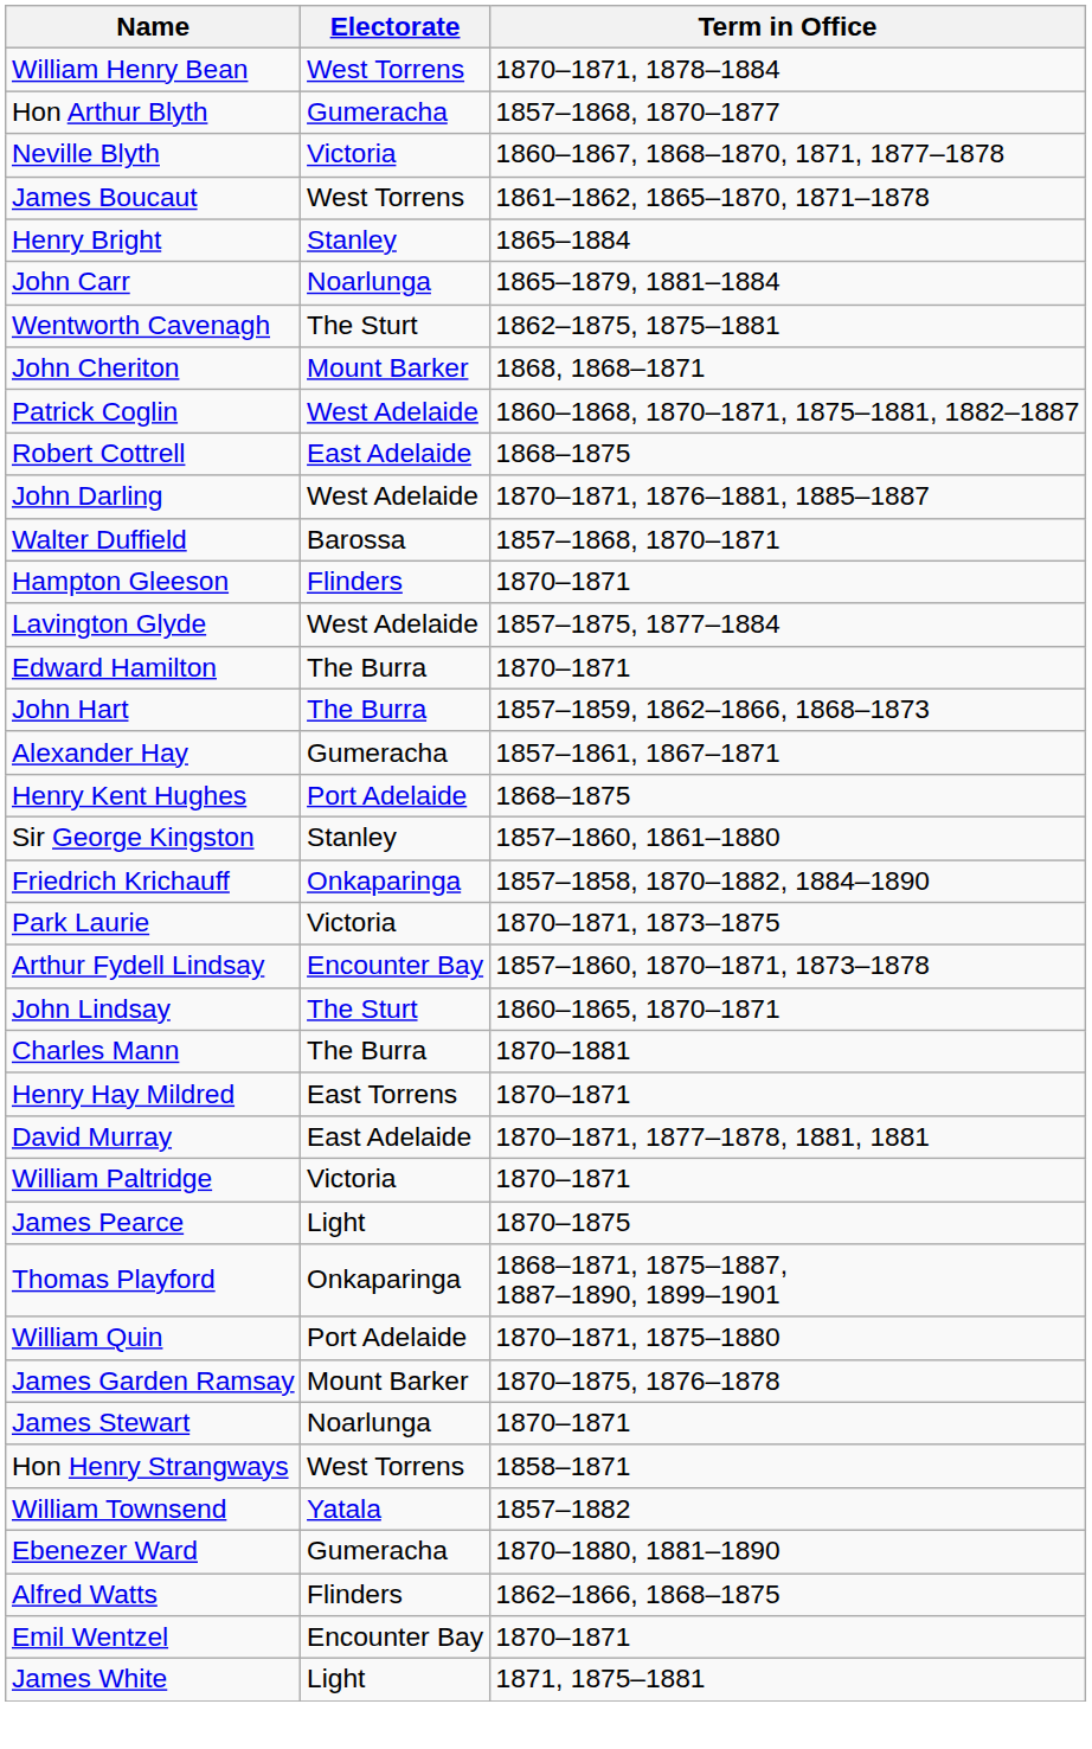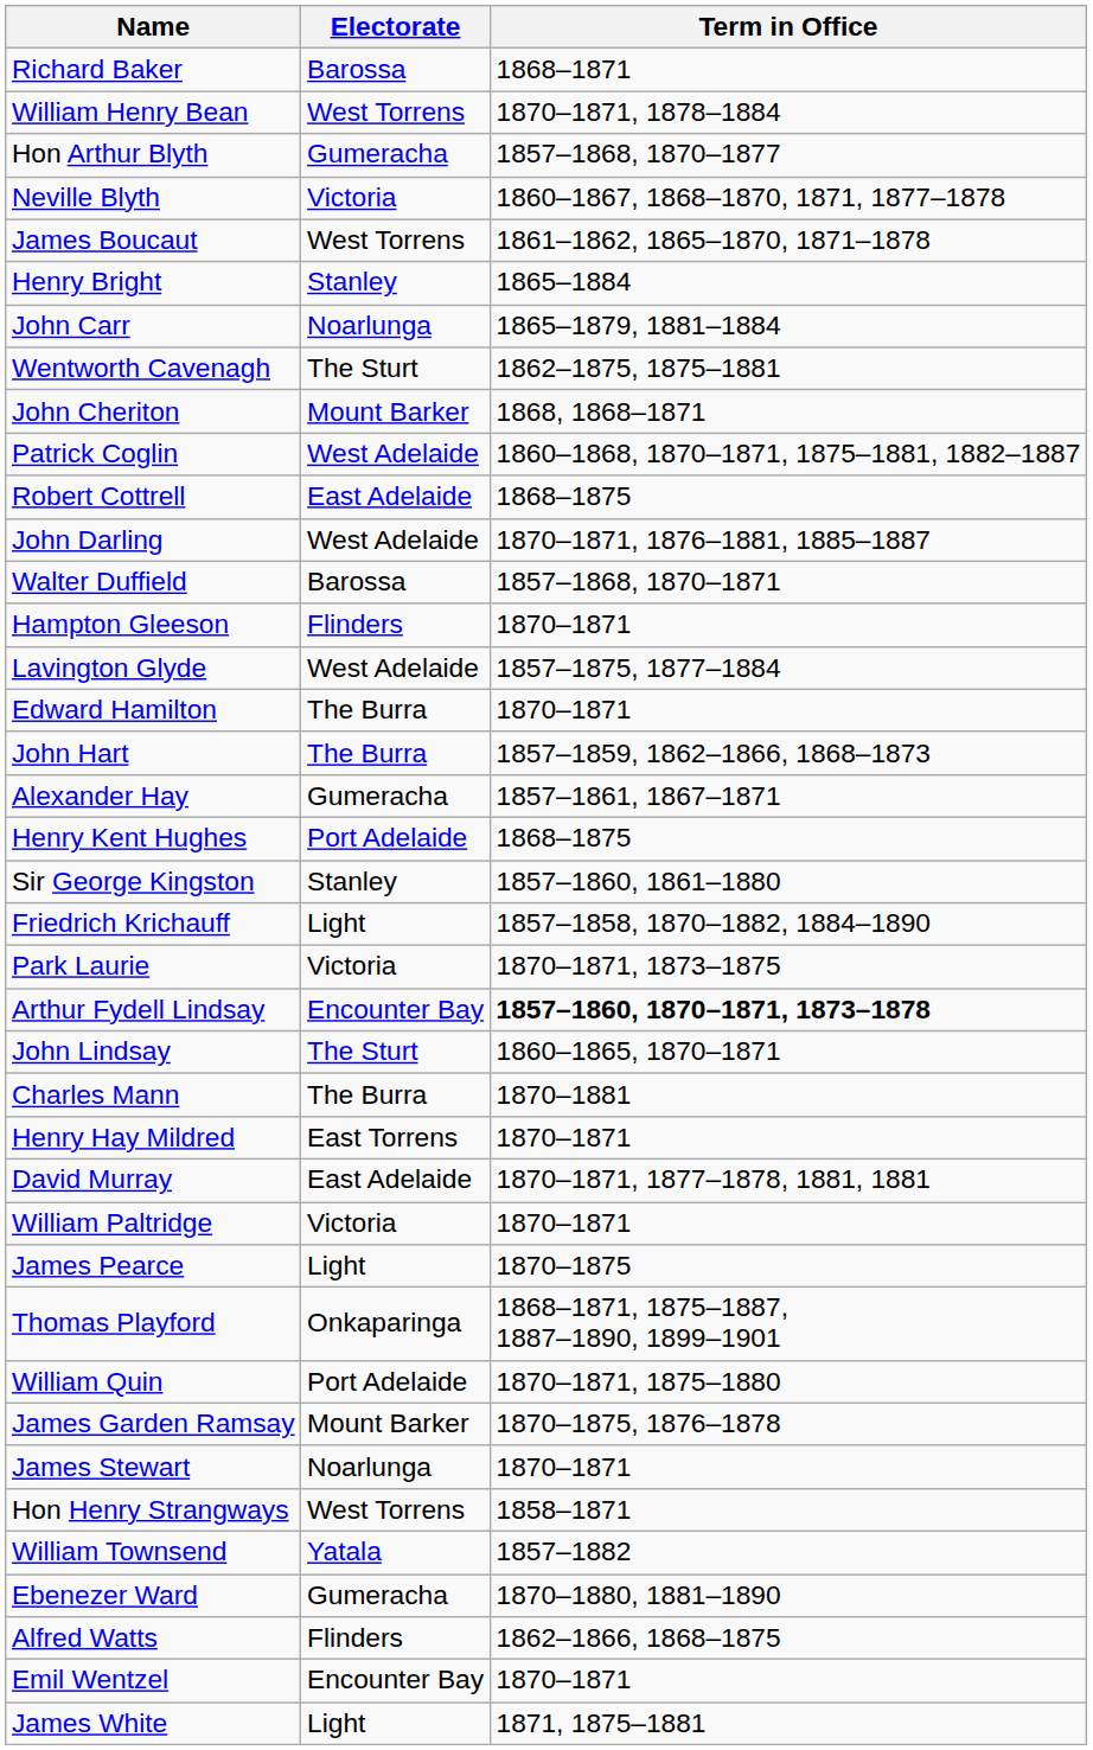 <table class="wikitable sortable">
 <tr>
 <th><strong>Name</strong></th>
 <th><strong><a href='#'>Electorate</a></strong></th>
 <th><strong>Term in Office</strong></th>
+</tr>
+<tr>
+<td><a href='#'>Richard Baker</a></td>
+<td><a href='#'>Barossa</a></td>
+<td>1868–1871</td>
 </tr>
 <tr>
 <td><a href='#'>William Henry Bean</a></td>
 <td><a href='#'>West Torrens</a></td>
 <td>1870–1871, 1878–1884</td>
 </tr>
 <tr>
 <td>Hon <a href='#'>Arthur Blyth</a></td>
 <td><a href='#'>Gumeracha</a></td>
 <td>1857–1868, 1870–1877</td>
 </tr>
 <tr>
 <td><a href='#'>Neville Blyth</a> </td>
 <td><a href='#'>Victoria</a></td>
 <td>1860–1867, 1868–1870, 1871, 1877–1878</td>
 </tr>
 <tr>
 <td><a href='#'>James Boucaut</a> </td>
 <td>West Torrens</td>
 <td>1861–1862, 1865–1870, 1871–1878</td>
 </tr>
 <tr>
 <td><a href='#'>Henry Bright</a></td>
 <td><a href='#'>Stanley</a></td>
 <td>1865–1884</td>
 </tr>
 <tr>
 <td><a href='#'>John Carr</a></td>
 <td><a href='#'>Noarlunga</a></td>
 <td>1865–1879, 1881–1884</td>
 </tr>
 <tr>
 <td><a href='#'>Wentworth Cavenagh</a></td>
 <td>The Sturt</td>
 <td>1862–1875, 1875–1881</td>
 </tr>
 <tr>
 <td><a href='#'>John Cheriton</a></td>
 <td><a href='#'>Mount Barker</a></td>
 <td>1868, 1868–1871</td>
 </tr>
 <tr>
 <td><a href='#'>Patrick Coglin</a></td>
 <td><a href='#'>West Adelaide</a></td>
 <td>1860–1868, 1870–1871, 1875–1881, 1882–1887</td>
 </tr>
 <tr>
 <td><a href='#'>Robert Cottrell</a></td>
 <td><a href='#'>East Adelaide</a></td>
 <td>1868–1875</td>
 </tr>
 <tr>
 <td><a href='#'>John Darling</a></td>
 <td>West Adelaide</td>
 <td>1870–1871, 1876–1881, 1885–1887</td>
 </tr>
 <tr>
 <td><a href='#'>Walter Duffield</a></td>
 <td>Barossa</td>
 <td>1857–1868, 1870–1871</td>
 </tr>
 <tr>
 <td><a href='#'>Hampton Gleeson</a></td>
 <td><a href='#'>Flinders</a></td>
 <td>1870–1871</td>
 </tr>
 <tr>
 <td><a href='#'>Lavington Glyde</a></td>
 <td>West Adelaide</td>
 <td>1857–1875, 1877–1884</td>
 </tr>
 <tr>
 <td><a href='#'>Edward Hamilton</a> </td>
 <td>The Burra</td>
 <td>1870–1871</td>
 </tr>
 <tr>
 <td><a href='#'>John Hart</a></td>
 <td><a href='#'>The Burra</a></td>
 <td>1857–1859, 1862–1866, 1868–1873</td>
 </tr>
 <tr>
 <td><a href='#'>Alexander Hay</a></td>
 <td>Gumeracha</td>
 <td>1857–1861, 1867–1871</td>
 </tr>
 <tr>
 <td><a href='#'>Henry Kent Hughes</a></td>
 <td><a href='#'>Port Adelaide</a></td>
 <td>1868–1875</td>
 </tr>
 <tr>
 <td>Sir <a href='#'>George Kingston</a></td>
 <td>Stanley</td>
 <td>1857–1860, 1861–1880</td>
 </tr>
 <tr>
 <td><a href='#'>Friedrich Krichauff</a></td>
-<td><a href='#'>Onkaparinga</a></td>
+<td>Light</td>
 <td>1857–1858, 1870–1882, 1884–1890</td>
 </tr>
 <tr>
 <td><a href='#'>Park Laurie</a></td>
 <td>Victoria</td>
 <td>1870–1871, 1873–1875</td>
 </tr>
 <tr>
 <td><a href='#'>Arthur Fydell Lindsay</a></td>
 <td><a href='#'>Encounter Bay</a></td>
-<td>1857–1860, 1870–1871, 1873–1878</td>
+<td><strong>1857–1860, 1870–1871, 1873–1878</strong></td>
 </tr>
 <tr>
 <td><a href='#'>John Lindsay</a></td>
 <td><a href='#'>The Sturt</a></td>
 <td>1860–1865, 1870–1871</td>
 </tr>
 <tr>
 <td><a href='#'>Charles Mann</a></td>
 <td>The Burra</td>
 <td>1870–1881</td>
 </tr>
 <tr>
 <td><a href='#'>Henry Hay Mildred</a></td>
 <td>East Torrens</td>
 <td>1870–1871</td>
 </tr>
 <tr>
 <td><a href='#'>David Murray</a></td>
 <td>East Adelaide</td>
 <td>1870–1871, 1877–1878, 1881, 1881</td>
 </tr>
 <tr>
 <td><a href='#'>William Paltridge</a> </td>
 <td>Victoria</td>
 <td>1870–1871</td>
 </tr>
 <tr>
 <td><a href='#'>James Pearce</a></td>
 <td>Light</td>
 <td>1870–1875</td>
 </tr>
 <tr>
 <td><a href='#'>Thomas Playford</a></td>
 <td>Onkaparinga</td>
 <td>1868–1871, 1875–1887,<br>1887–1890, 1899–1901</td>
 </tr>
 <tr>
 <td><a href='#'>William Quin</a></td>
 <td>Port Adelaide</td>
 <td>1870–1871, 1875–1880</td>
 </tr>
 <tr>
 <td><a href='#'>James Garden Ramsay</a></td>
 <td>Mount Barker</td>
 <td>1870–1875, 1876–1878</td>
 </tr>
 <tr>
 <td><a href='#'>James Stewart</a></td>
 <td>Noarlunga</td>
 <td>1870–1871</td>
 </tr>
 <tr>
 <td>Hon <a href='#'>Henry Strangways</a> </td>
 <td>West Torrens</td>
 <td>1858–1871</td>
 </tr>
 <tr>
 <td><a href='#'>William Townsend</a></td>
 <td><a href='#'>Yatala</a></td>
 <td>1857–1882</td>
 </tr>
 <tr>
 <td><a href='#'>Ebenezer Ward</a></td>
 <td>Gumeracha</td>
 <td>1870–1880, 1881–1890</td>
 </tr>
 <tr>
 <td><a href='#'>Alfred Watts</a></td>
 <td>Flinders</td>
 <td>1862–1866, 1868–1875</td>
 </tr>
 <tr>
 <td><a href='#'>Emil Wentzel</a></td>
 <td>Encounter Bay</td>
 <td>1870–1871</td>
 </tr>
 <tr>
 <td><a href='#'>James White</a> </td>
 <td>Light</td>
 <td>1871, 1875–1881</td>
 </tr>
 <tr>
 </tr>
 </table>
